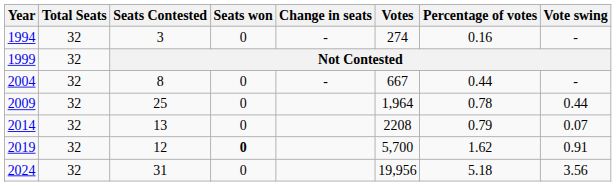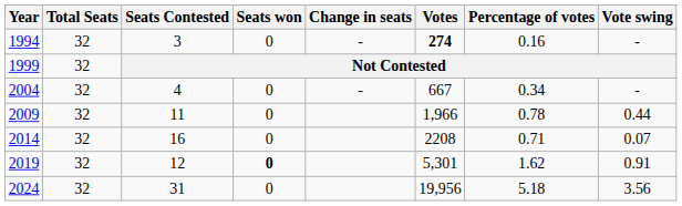 <table class="wikitable sortable" style="text-align:center">
 <tr>
 <th>Year</th>
 <th>Total Seats</th>
 <th>Seats Contested</th>
 <th>Seats won</th>
 <th>Change in seats</th>
 <th>Votes</th>
 <th>Percentage of votes</th>
 <th>Vote swing</th>
 </tr>
 <tr>
 <td><a href='#'>1994</a></td>
 <td>32</td>
 <td>3</td>
 <td>0</td>
 <td>-</td>
-<td>274</td>
+<td><strong>274</strong></td>
 <td>0.16</td>
 <td>-</td>
 </tr>
 <tr>
 <td><a href='#'>1999</a></td>
 <td>32</td>
 <th Colspan=6><strong>Not Contested</strong></th>
 </tr>
 <tr>
 <td><a href='#'>2004</a></td>
 <td>32</td>
-<td>8</td>
+<td>4</td>
 <td>0</td>
 <td>-</td>
 <td>667</td>
-<td>0.44</td>
+<td>0.34</td>
 <td>-</td>
 </tr>
 <tr>
 <td><a href='#'>2009</a></td>
 <td>32</td>
-<td>25</td>
+<td>11</td>
 <td>0</td>
 <td></td>
-<td>1,964</td>
+<td>1,966</td>
 <td>0.78</td>
 <td>0.44</td>
 </tr>
 <tr>
 <td><a href='#'>2014</a></td>
 <td>32</td>
-<td>13</td>
+<td>16</td>
 <td>0</td>
 <td></td>
 <td>2208</td>
-<td>0.79</td>
+<td>0.71</td>
 <td>0.07</td>
 </tr>
 <tr>
 <td><a href='#'>2019</a></td>
 <td>32</td>
 <td>12</td>
 <td><strong>0</strong></td>
 <td></td>
-<td>5,700</td>
+<td>5,301</td>
 <td>1.62</td>
 <td>0.91</td>
 </tr>
 <tr>
 <td><a href='#'>2024</a></td>
 <td>32</td>
 <td>31</td>
 <td>0</td>
 <td></td>
 <td>19,956</td>
 <td>5.18</td>
 <td>3.56</td>
 </tr>
 </table>
